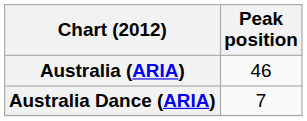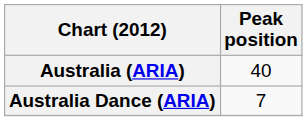 <table class="wikitable sortable plainrowheaders" style="text-align:center;">
 <tr>
 <th scope="col">Chart (2012)</th>
 <th scope="col">Peak<br>position</th>
 </tr>
 <tr>
 <th scope="row">Australia (<a href='#'>ARIA</a>)</th>
-<td>46</td>
+<td>40</td>
 </tr>
 <tr>
 <th scope="row">Australia Dance (<a href='#'>ARIA</a>)</th>
 <td>7</td>
 </tr>
 <tr>
 </tr>
 </table>
